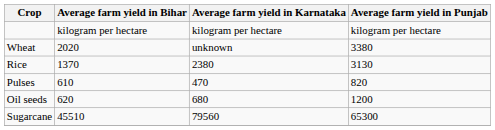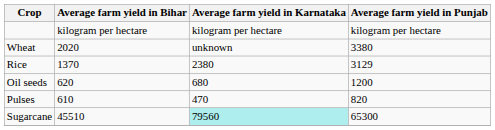 <table class="wikitable">
 <tr>
 <th>Crop</th>
 <th>Average farm yield in Bihar</th>
 <th>Average farm yield in Karnataka</th>
 <th>Average farm yield in Punjab</th>
 </tr>
 <tr>
 <td></td>
 <td>kilogram per hectare</td>
 <td>kilogram per hectare</td>
 <td>kilogram per hectare</td>
 </tr>
 <tr>
 <td>Wheat</td>
 <td>2020</td>
 <td>unknown</td>
 <td>3380</td>
 </tr>
 <tr>
 <td>Rice</td>
 <td>1370</td>
 <td>2380</td>
-<td>3130</td>
+<td>3129</td>
+</tr>
+<tr>
+<td>Oil seeds</td>
+<td>620</td>
+<td>680</td>
+<td>1200</td>
 </tr>
 <tr>
 <td>Pulses</td>
 <td>610</td>
 <td>470</td>
 <td>820</td>
 </tr>
 <tr>
-<td>Oil seeds</td>
-<td>620</td>
-<td>680</td>
-<td>1200</td>
-</tr>
-<tr>
 <td>Sugarcane</td>
 <td>45510</td>
-<td>79560</td>
+<td style="background: paleturquoise;">79560</td>
 <td>65300</td>
 </tr>
 <tr>
 </tr>
 </table>
